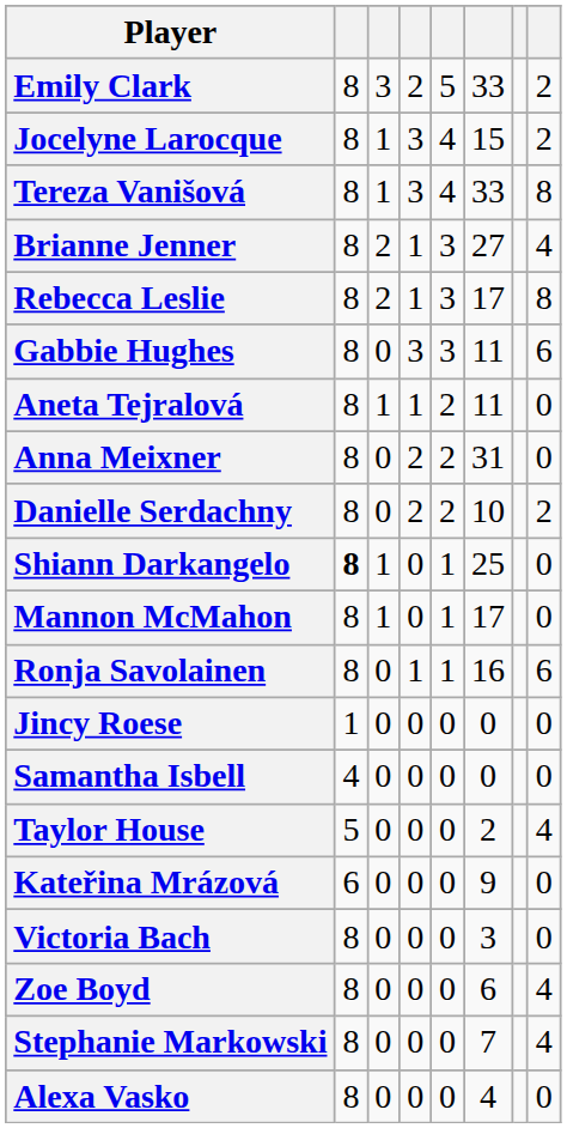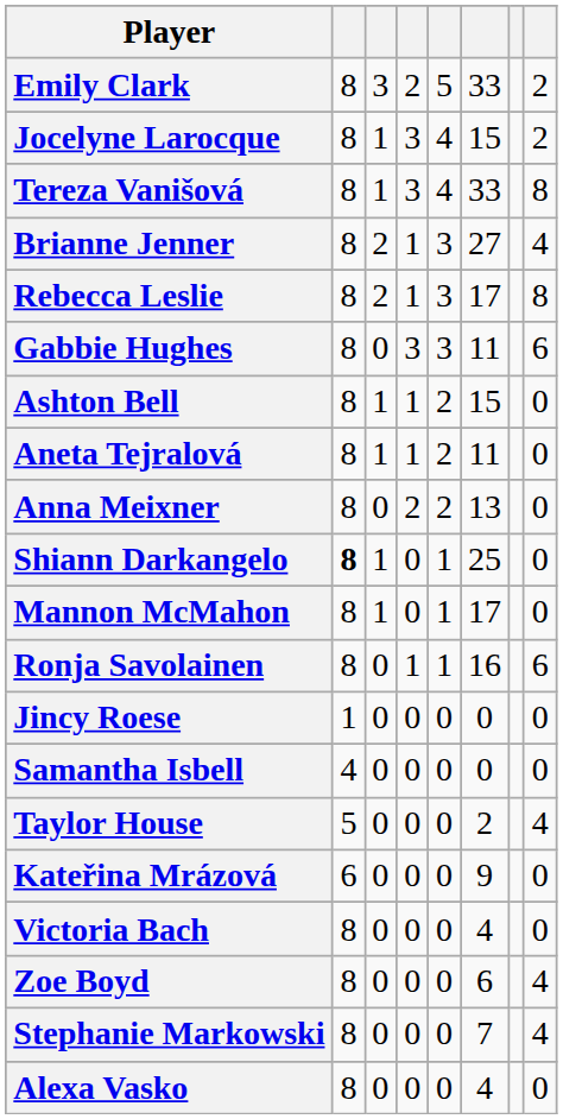 <table class="wikitable sortable" style="text-align:center;">
 <tr>
 <th scope="col">Player</th>
 <th scope="col"></th>
 <th scope="col"></th>
 <th scope="col"></th>
 <th scope="col"></th>
 <th scope="col"></th>
 <th scope="col" data-sort-type="number"></th>
 <th scope="col"></th>
 </tr>
 <tr>
 <th scope="row" style="text-align:left;"><a href='#'>Emily Clark</a></th>
 <td>8</td>
 <td>3</td>
 <td>2</td>
 <td>5</td>
 <td>33</td>
 <td></td>
 <td>2</td>
 </tr>
 <tr>
 <th scope="row" style="text-align:left;"><a href='#'>Jocelyne Larocque</a></th>
 <td>8</td>
 <td>1</td>
 <td>3</td>
 <td>4</td>
 <td>15</td>
 <td></td>
 <td>2</td>
 </tr>
 <tr>
 <th scope="row" style="text-align:left;"><a href='#'>Tereza Vanišová</a></th>
 <td>8</td>
 <td>1</td>
 <td>3</td>
 <td>4</td>
 <td>33</td>
 <td></td>
 <td>8</td>
 </tr>
 <tr>
 <th scope="row" style="text-align:left;"><a href='#'>Brianne Jenner</a></th>
 <td>8</td>
 <td>2</td>
 <td>1</td>
 <td>3</td>
 <td>27</td>
 <td></td>
 <td>4</td>
 </tr>
 <tr>
 <th scope="row" style="text-align:left;"><a href='#'>Rebecca Leslie</a></th>
 <td>8</td>
 <td>2</td>
 <td>1</td>
 <td>3</td>
 <td>17</td>
 <td></td>
 <td>8</td>
 </tr>
 <tr>
 <th scope="row" style="text-align:left;"><a href='#'>Gabbie Hughes</a></th>
 <td>8</td>
 <td>0</td>
 <td>3</td>
 <td>3</td>
 <td>11</td>
 <td></td>
 <td>6</td>
 </tr>
 <tr>
+<th scope="row" style="text-align:left;"><a href='#'>Ashton Bell</a></th>
+<td>8</td>
+<td>1</td>
+<td>1</td>
+<td>2</td>
+<td>15</td>
+<td></td>
+<td>0</td>
+</tr>
+<tr>
 <th scope="row" style="text-align:left;"><a href='#'>Aneta Tejralová</a></th>
 <td>8</td>
 <td>1</td>
 <td>1</td>
 <td>2</td>
 <td>11</td>
 <td></td>
 <td>0</td>
 </tr>
 <tr>
 <th scope="row" style="text-align:left;"><a href='#'>Anna Meixner</a></th>
 <td>8</td>
 <td>0</td>
 <td>2</td>
 <td>2</td>
-<td>31</td>
+<td>13</td>
 <td></td>
 <td>0</td>
-</tr>
-<tr>
-<th scope="row" style="text-align:left;"><a href='#'>Danielle Serdachny</a></th>
-<td>8</td>
-<td>0</td>
-<td>2</td>
-<td>2</td>
-<td>10</td>
-<td></td>
-<td>2</td>
 </tr>
 <tr>
 <th scope="row" style="text-align:left;"><a href='#'>Shiann Darkangelo</a></th>
 <td><strong>8</strong></td>
 <td>1</td>
 <td>0</td>
 <td>1</td>
 <td>25</td>
 <td></td>
 <td>0</td>
 </tr>
 <tr>
 <th scope="row" style="text-align:left;"><a href='#'>Mannon McMahon</a></th>
 <td>8</td>
 <td>1</td>
 <td>0</td>
 <td>1</td>
 <td>17</td>
 <td></td>
 <td>0</td>
 </tr>
 <tr>
 <th scope="row" style="text-align:left;"><a href='#'>Ronja Savolainen</a></th>
 <td>8</td>
 <td>0</td>
 <td>1</td>
 <td>1</td>
 <td>16</td>
 <td></td>
 <td>6</td>
 </tr>
 <tr>
 <th scope="row" style="text-align:left;"><a href='#'>Jincy Roese</a></th>
 <td>1</td>
 <td>0</td>
 <td>0</td>
 <td>0</td>
 <td>0</td>
 <td></td>
 <td>0</td>
 </tr>
 <tr>
 <th scope="row" style="text-align:left;"><a href='#'>Samantha Isbell</a></th>
 <td>4</td>
 <td>0</td>
 <td>0</td>
 <td>0</td>
 <td>0</td>
 <td></td>
 <td>0</td>
 </tr>
 <tr>
 <th scope="row" style="text-align:left;"><a href='#'>Taylor House</a></th>
 <td>5</td>
 <td>0</td>
 <td>0</td>
 <td>0</td>
 <td>2</td>
 <td></td>
 <td>4</td>
 </tr>
 <tr>
 <th scope="row" style="text-align:left;"><a href='#'>Kateřina Mrázová</a></th>
 <td>6</td>
 <td>0</td>
 <td>0</td>
 <td>0</td>
 <td>9</td>
 <td></td>
 <td>0</td>
 </tr>
 <tr>
 <th scope="row" style="text-align:left;"><a href='#'>Victoria Bach</a></th>
 <td>8</td>
 <td>0</td>
 <td>0</td>
 <td>0</td>
-<td>3</td>
+<td>4</td>
 <td></td>
 <td>0</td>
 </tr>
 <tr>
 <th scope="row" style="text-align:left;"><a href='#'>Zoe Boyd</a></th>
 <td>8</td>
 <td>0</td>
 <td>0</td>
 <td>0</td>
 <td>6</td>
 <td></td>
 <td>4</td>
 </tr>
 <tr>
 <th scope="row" style="text-align:left;"><a href='#'>Stephanie Markowski</a></th>
 <td>8</td>
 <td>0</td>
 <td>0</td>
 <td>0</td>
 <td>7</td>
 <td></td>
 <td>4</td>
 </tr>
 <tr>
 <th scope="row" style="text-align:left;"><a href='#'>Alexa Vasko</a></th>
 <td>8</td>
 <td>0</td>
 <td>0</td>
 <td>0</td>
 <td>4</td>
 <td></td>
 <td>0</td>
 </tr>
 </table>
